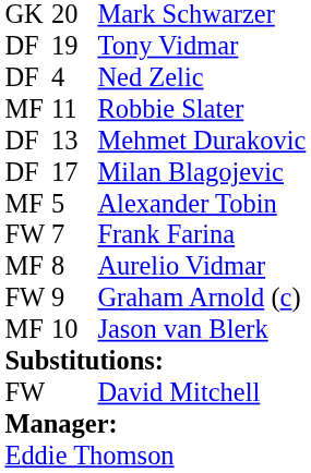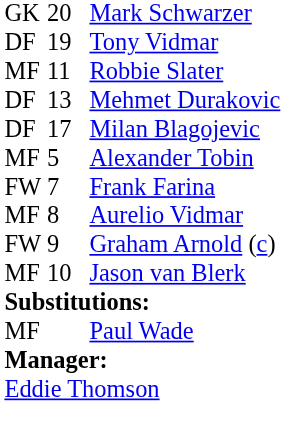 <table style="font-size:90%; margin:0.2em auto;" cellspacing="0" cellpadding="0">
 <tr>
 <th width="25"></th>
 <th width="25"></th>
 </tr>
 <tr>
 <td>GK</td>
 <td>20</td>
 <td><a href='#'>Mark Schwarzer</a></td>
 </tr>
 <tr>
 <td>DF</td>
 <td>19</td>
 <td><a href='#'>Tony Vidmar</a></td>
-</tr>
-<tr>
-<td>DF</td>
-<td>4</td>
-<td><a href='#'>Ned Zelic</a></td>
-<td></td>
 </tr>
 <tr>
 <td>MF</td>
 <td>11</td>
 <td><a href='#'>Robbie Slater</a></td>
 <td></td>
 </tr>
 <tr>
 <td>DF</td>
 <td>13</td>
 <td><a href='#'>Mehmet Durakovic</a></td>
 </tr>
 <tr>
 <td>DF</td>
 <td>17</td>
 <td><a href='#'>Milan Blagojevic</a></td>
 </tr>
 <tr>
 <td>MF</td>
 <td>5</td>
 <td><a href='#'>Alexander Tobin</a></td>
 </tr>
 <tr>
 <td>FW</td>
 <td>7</td>
 <td><a href='#'>Frank Farina</a></td>
 </tr>
 <tr>
 <td>MF</td>
 <td>8</td>
 <td><a href='#'>Aurelio Vidmar</a></td>
 </tr>
 <tr>
 <td>FW</td>
 <td>9</td>
 <td><a href='#'>Graham Arnold</a> (<a href='#'>c</a>)</td>
 </tr>
 <tr>
 <td>MF</td>
 <td>10</td>
 <td><a href='#'>Jason van Blerk</a></td>
 </tr>
 <tr>
 <td colspan=3><strong>Substitutions:</strong></td>
 </tr>
 <tr>
-<td>FW</td>
+<td>MF</td>
 <td></td>
-<td><a href='#'>David Mitchell</a></td>
+<td><a href='#'>Paul Wade</a></td>
 <td></td>
 </tr>
 <tr>
 <td colspan=3><strong>Manager:</strong></td>
 </tr>
 <tr>
 <td colspan="4"> <a href='#'>Eddie Thomson</a></td>
 </tr>
 </table>
